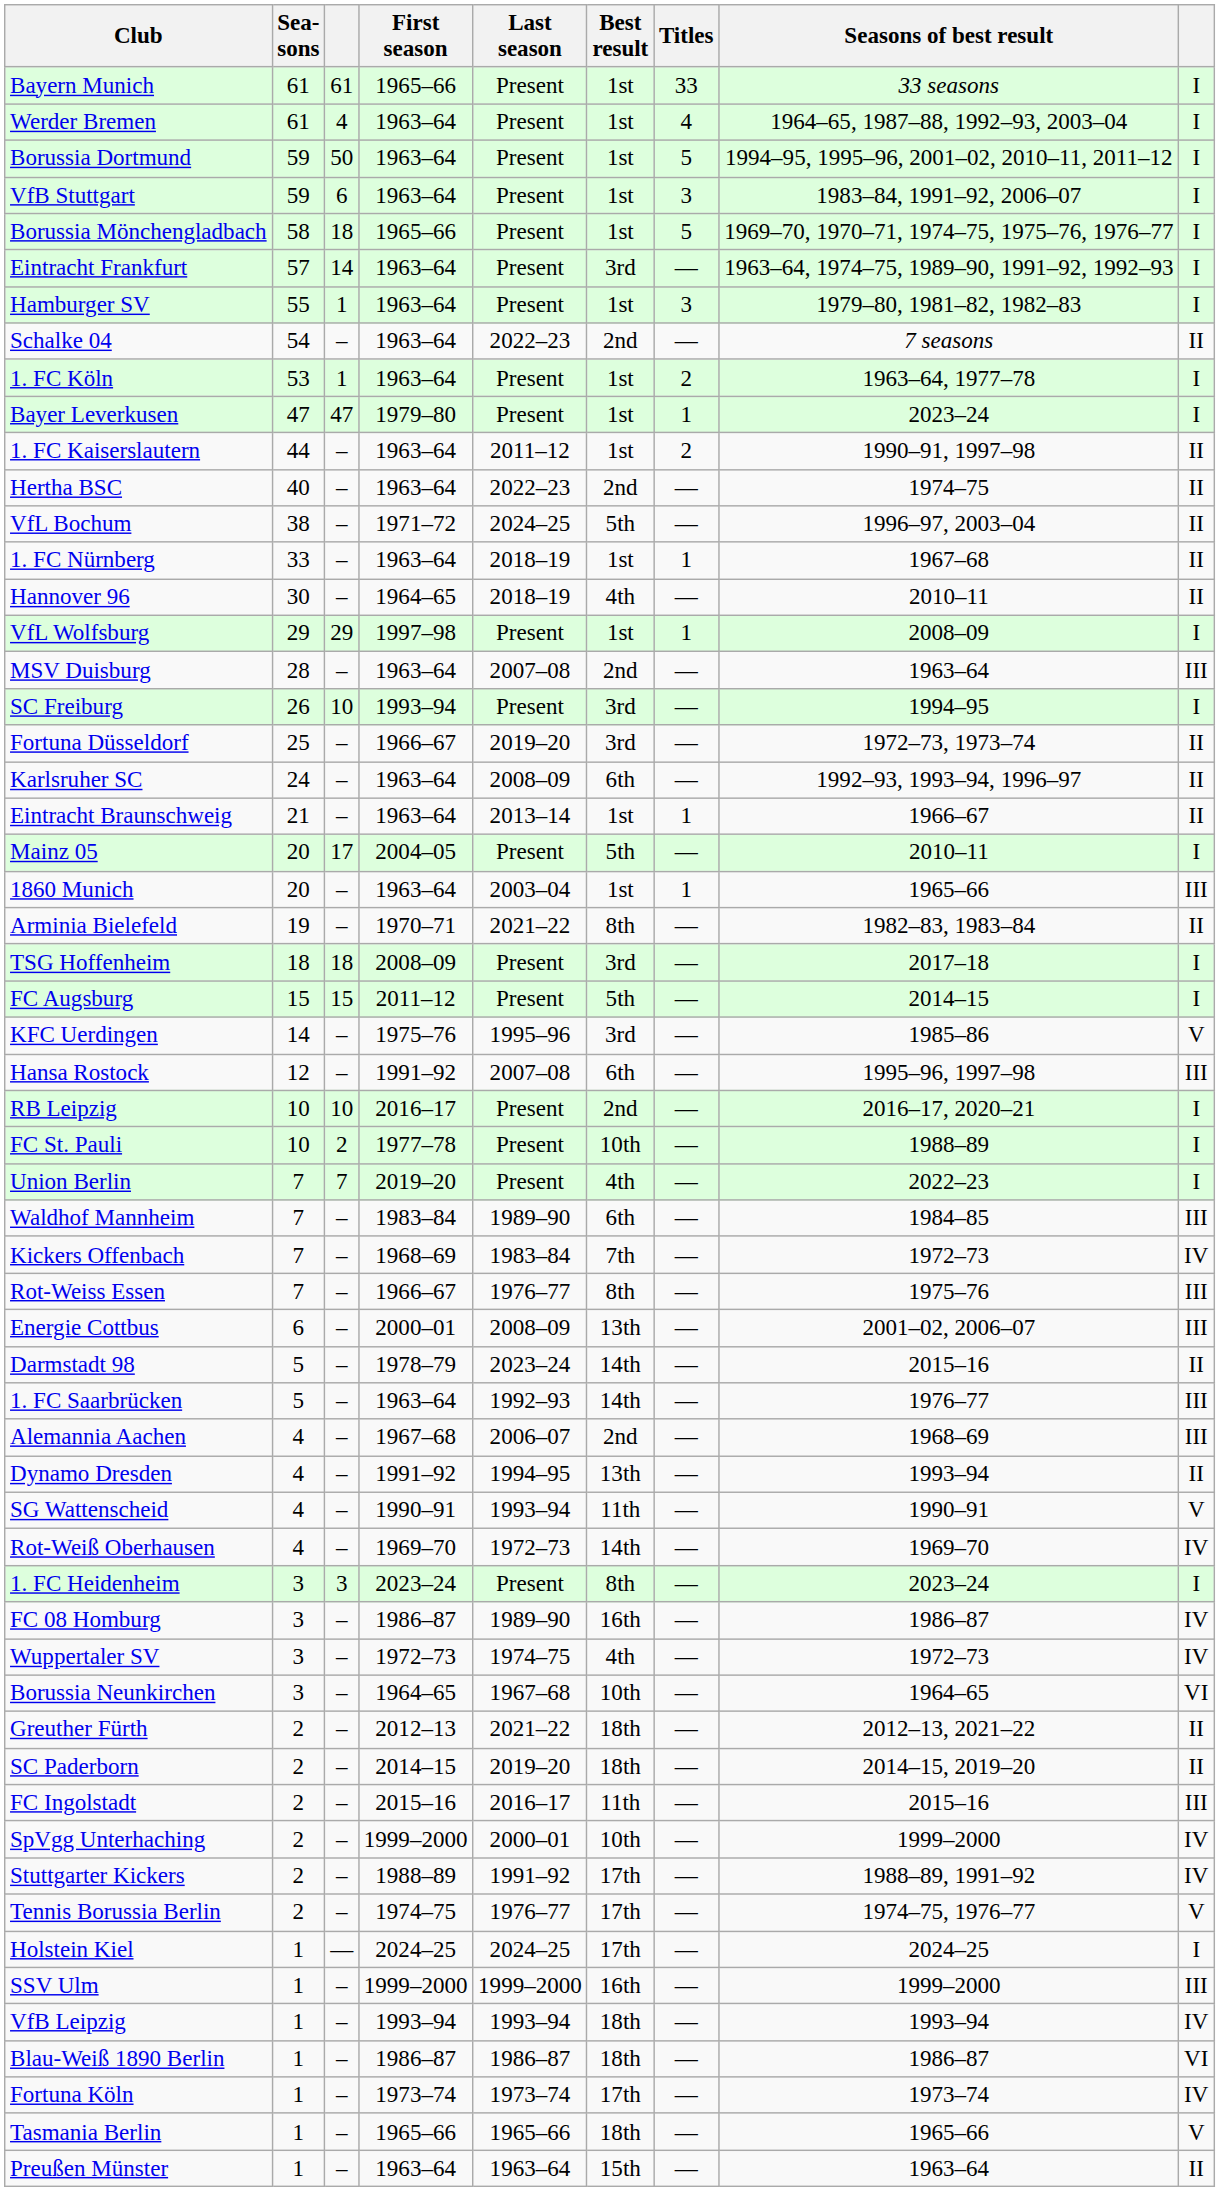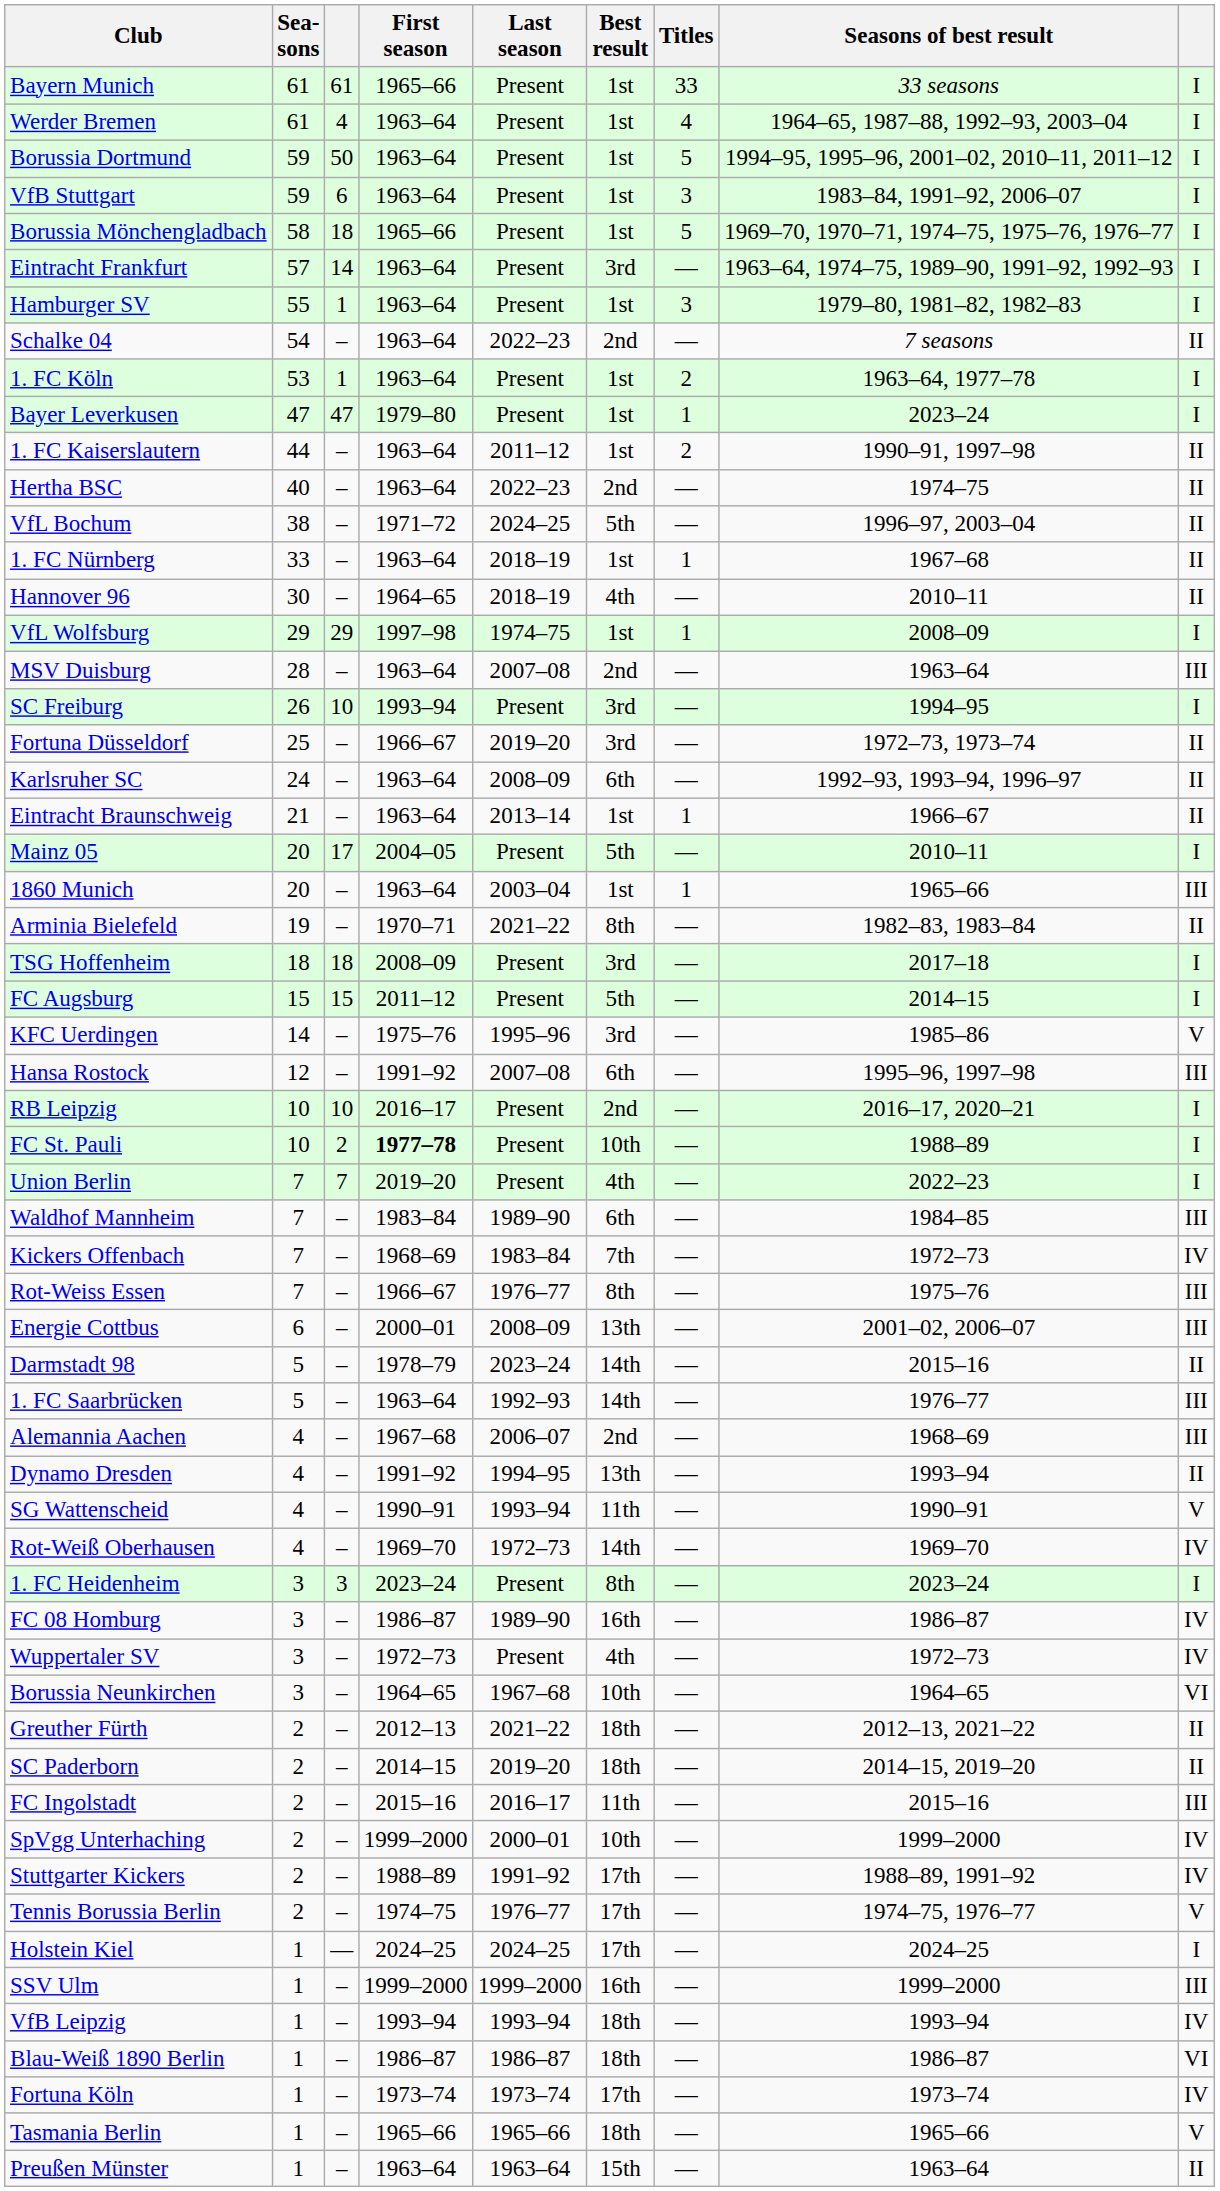 <table class="wikitable sortable nowrap" style="text-align: center;">
 <tr>
 <th>Club</th>
 <th>Sea-<br>sons</th>
 <th></th>
 <th>First<br>season</th>
 <th>Last<br>season</th>
 <th>Best<br>result</th>
 <th>Titles</th>
 <th>Seasons of best result</th>
 <th></th>
 </tr>
 <tr style="background:#DDFFDD">
 <td align="left"><a href='#'>Bayern Munich</a></td>
 <td>61</td>
 <td>61</td>
 <td>1965–66</td>
 <td>Present</td>
 <td>1st</td>
 <td>33</td>
 <td><em>33 seasons</em></td>
 <td>I</td>
 </tr>
 <tr style="background:#DDFFDD">
 <td align="left"><a href='#'>Werder Bremen</a></td>
 <td>61</td>
 <td>4</td>
 <td>1963–64</td>
 <td>Present</td>
 <td>1st</td>
 <td>4</td>
 <td>1964–65, 1987–88, 1992–93, 2003–04</td>
 <td>I</td>
 </tr>
 <tr style="background:#DDFFDD">
 <td align="left"><a href='#'>Borussia Dortmund</a></td>
 <td>59</td>
 <td>50</td>
 <td>1963–64</td>
 <td>Present</td>
 <td>1st</td>
 <td>5</td>
 <td>1994–95, 1995–96, 2001–02, 2010–11, 2011–12</td>
 <td>I</td>
 </tr>
 <tr style="background:#DDFFDD">
 <td align="left"><a href='#'>VfB Stuttgart</a></td>
 <td>59</td>
 <td>6</td>
 <td>1963–64</td>
 <td>Present</td>
 <td>1st</td>
 <td>3</td>
 <td>1983–84, 1991–92, 2006–07</td>
 <td>I</td>
 </tr>
 <tr style="background:#DDFFDD">
 <td align="left"><a href='#'>Borussia Mönchengladbach</a></td>
 <td>58</td>
 <td>18</td>
 <td>1965–66</td>
 <td>Present</td>
 <td>1st</td>
 <td>5</td>
 <td>1969–70, 1970–71, 1974–75, 1975–76, 1976–77</td>
 <td>I</td>
 </tr>
 <tr style="background:#DDFFDD">
 <td align="left"><a href='#'>Eintracht Frankfurt</a></td>
 <td>57</td>
 <td>14</td>
 <td>1963–64</td>
 <td>Present</td>
 <td>3rd</td>
 <td>—</td>
 <td>1963–64, 1974–75, 1989–90, 1991–92, 1992–93</td>
 <td>I</td>
 </tr>
 <tr style="background:#DDFFDD">
 <td align="left"><a href='#'>Hamburger SV</a></td>
 <td>55</td>
 <td>1</td>
 <td>1963–64</td>
 <td>Present</td>
 <td>1st</td>
 <td>3</td>
 <td>1979–80, 1981–82, 1982–83</td>
 <td>I</td>
 </tr>
 <tr>
 <td align="left"><a href='#'>Schalke 04</a></td>
 <td>54</td>
 <td>–</td>
 <td>1963–64</td>
 <td>2022–23</td>
 <td>2nd</td>
 <td>—</td>
 <td><em>7 seasons</em></td>
 <td>II</td>
 </tr>
 <tr style="background:#DDFFDD">
 <td align="left"><a href='#'>1. FC Köln</a></td>
 <td>53</td>
 <td>1</td>
 <td>1963–64</td>
 <td>Present</td>
 <td>1st</td>
 <td>2</td>
 <td>1963–64, 1977–78</td>
 <td>I</td>
 </tr>
 <tr style="background:#DDFFDD">
 <td align="left"><a href='#'>Bayer Leverkusen</a></td>
 <td>47</td>
 <td>47</td>
 <td>1979–80</td>
 <td>Present</td>
 <td>1st</td>
 <td>1</td>
 <td>2023–24</td>
 <td>I</td>
 </tr>
 <tr>
 <td align="left"><a href='#'>1. FC Kaiserslautern</a></td>
 <td>44</td>
 <td>–</td>
 <td>1963–64</td>
 <td>2011–12</td>
 <td>1st</td>
 <td>2</td>
 <td>1990–91, 1997–98</td>
 <td>II</td>
 </tr>
 <tr>
 <td align="left"><a href='#'>Hertha BSC</a></td>
 <td>40</td>
 <td>–</td>
 <td>1963–64</td>
 <td>2022–23</td>
 <td>2nd</td>
 <td>—</td>
 <td>1974–75</td>
 <td>II</td>
 </tr>
 <tr>
 <td align="left"><a href='#'>VfL Bochum</a></td>
 <td>38</td>
 <td>–</td>
 <td>1971–72</td>
 <td>2024–25</td>
 <td>5th</td>
 <td>—</td>
 <td>1996–97, 2003–04</td>
 <td>II</td>
 </tr>
 <tr>
 <td align="left"><a href='#'>1. FC Nürnberg</a></td>
 <td>33</td>
 <td>–</td>
 <td>1963–64</td>
 <td>2018–19</td>
 <td>1st</td>
 <td>1</td>
 <td>1967–68</td>
 <td>II</td>
 </tr>
 <tr>
 <td align="left"><a href='#'>Hannover 96</a></td>
 <td>30</td>
 <td>–</td>
 <td>1964–65</td>
 <td>2018–19</td>
 <td>4th</td>
 <td>—</td>
 <td>2010–11</td>
 <td>II</td>
 </tr>
 <tr style="background:#DDFFDD">
 <td align="left"><a href='#'>VfL Wolfsburg</a></td>
 <td>29</td>
 <td>29</td>
 <td>1997–98</td>
-<td>Present</td>
+<td>1974–75</td>
 <td>1st</td>
 <td>1</td>
 <td>2008–09</td>
 <td>I</td>
 </tr>
 <tr>
 <td align="left"><a href='#'>MSV Duisburg</a></td>
 <td>28</td>
 <td>–</td>
 <td>1963–64</td>
 <td>2007–08</td>
 <td>2nd</td>
 <td>—</td>
 <td>1963–64</td>
 <td>III</td>
 </tr>
 <tr style="background:#DDFFDD">
 <td align="left"><a href='#'>SC Freiburg</a></td>
 <td>26</td>
 <td>10</td>
 <td>1993–94</td>
 <td>Present</td>
 <td>3rd</td>
 <td>—</td>
 <td>1994–95</td>
 <td>I</td>
 </tr>
 <tr>
 <td align="left"><a href='#'>Fortuna Düsseldorf</a></td>
 <td>25</td>
 <td>–</td>
 <td>1966–67</td>
 <td>2019–20</td>
 <td>3rd</td>
 <td>—</td>
 <td>1972–73, 1973–74</td>
 <td>II</td>
 </tr>
 <tr>
 <td align="left"><a href='#'>Karlsruher SC</a></td>
 <td>24</td>
 <td>–</td>
 <td>1963–64</td>
 <td>2008–09</td>
 <td>6th</td>
 <td>—</td>
 <td>1992–93, 1993–94, 1996–97</td>
 <td>II</td>
 </tr>
 <tr>
 <td align="left"><a href='#'>Eintracht Braunschweig</a></td>
 <td>21</td>
 <td>–</td>
 <td>1963–64</td>
 <td>2013–14</td>
 <td>1st</td>
 <td>1</td>
 <td>1966–67</td>
 <td>II</td>
 </tr>
 <tr style="background:#DDFFDD">
 <td align="left"><a href='#'>Mainz 05</a></td>
 <td>20</td>
 <td>17</td>
 <td>2004–05</td>
 <td>Present</td>
 <td>5th</td>
 <td>—</td>
 <td>2010–11</td>
 <td>I</td>
 </tr>
 <tr>
 <td align="left"><a href='#'>1860 Munich</a></td>
 <td>20</td>
 <td>–</td>
 <td>1963–64</td>
 <td>2003–04</td>
 <td>1st</td>
 <td>1</td>
 <td>1965–66</td>
 <td>III</td>
 </tr>
 <tr>
 <td align="left"><a href='#'>Arminia Bielefeld</a></td>
 <td>19</td>
 <td>–</td>
 <td>1970–71</td>
 <td>2021–22</td>
 <td>8th</td>
 <td>—</td>
 <td>1982–83, 1983–84</td>
 <td>II</td>
 </tr>
 <tr style="background:#DDFFDD">
 <td align="left"><a href='#'>TSG Hoffenheim</a></td>
 <td>18</td>
 <td>18</td>
 <td>2008–09</td>
 <td>Present</td>
 <td>3rd</td>
 <td>—</td>
 <td>2017–18</td>
 <td>I</td>
 </tr>
 <tr style="background:#DDFFDD">
 <td align="left"><a href='#'>FC Augsburg</a></td>
 <td>15</td>
 <td>15</td>
 <td>2011–12</td>
 <td>Present</td>
 <td>5th</td>
 <td>—</td>
 <td>2014–15</td>
 <td>I</td>
 </tr>
 <tr>
 <td align="left"><a href='#'>KFC Uerdingen</a></td>
 <td>14</td>
 <td>–</td>
 <td>1975–76</td>
 <td>1995–96</td>
 <td>3rd</td>
 <td>—</td>
 <td>1985–86</td>
 <td>V</td>
 </tr>
 <tr>
 <td align="left"><a href='#'>Hansa Rostock</a></td>
 <td>12</td>
 <td>–</td>
 <td>1991–92</td>
 <td>2007–08</td>
 <td>6th</td>
 <td>—</td>
 <td>1995–96, 1997–98</td>
 <td>III</td>
 </tr>
 <tr style="background:#DDFFDD">
 <td align="left"><a href='#'>RB Leipzig</a></td>
 <td>10</td>
 <td>10</td>
 <td>2016–17</td>
 <td>Present</td>
 <td>2nd</td>
 <td>—</td>
 <td>2016–17, 2020–21</td>
 <td>I</td>
 </tr>
 <tr style="background:#DDFFDD">
 <td align="left"><a href='#'>FC St. Pauli</a></td>
 <td>10</td>
 <td>2</td>
-<td>1977–78</td>
+<td><strong>1977–78</strong></td>
 <td>Present</td>
 <td>10th</td>
 <td>—</td>
 <td>1988–89</td>
 <td>I</td>
 </tr>
 <tr style="background:#DDFFDD">
 <td align="left"><a href='#'>Union Berlin</a></td>
 <td>7</td>
 <td>7</td>
 <td>2019–20</td>
 <td>Present</td>
 <td>4th</td>
 <td>—</td>
 <td>2022–23</td>
 <td>I</td>
 </tr>
 <tr>
 <td align="left"><a href='#'>Waldhof Mannheim</a></td>
 <td>7</td>
 <td>–</td>
 <td>1983–84</td>
 <td>1989–90</td>
 <td>6th</td>
 <td>—</td>
 <td>1984–85</td>
 <td>III</td>
 </tr>
 <tr>
 <td align="left"><a href='#'>Kickers Offenbach</a></td>
 <td>7</td>
 <td>–</td>
 <td>1968–69</td>
 <td>1983–84</td>
 <td>7th</td>
 <td>—</td>
 <td>1972–73</td>
 <td>IV</td>
 </tr>
 <tr>
 <td align="left"><a href='#'>Rot-Weiss Essen</a></td>
 <td>7</td>
 <td>–</td>
 <td>1966–67</td>
 <td>1976–77</td>
 <td>8th</td>
 <td>—</td>
 <td>1975–76</td>
 <td>III</td>
 </tr>
 <tr>
 <td align="left"><a href='#'>Energie Cottbus</a></td>
 <td>6</td>
 <td>–</td>
 <td>2000–01</td>
 <td>2008–09</td>
 <td>13th</td>
 <td>—</td>
 <td>2001–02, 2006–07</td>
 <td>III</td>
 </tr>
 <tr>
 <td align="left"><a href='#'>Darmstadt 98</a></td>
 <td>5</td>
 <td>–</td>
 <td>1978–79</td>
 <td>2023–24</td>
 <td>14th</td>
 <td>—</td>
 <td>2015–16</td>
 <td>II</td>
 </tr>
 <tr>
 <td align="left"><a href='#'>1. FC Saarbrücken</a></td>
 <td>5</td>
 <td>–</td>
 <td>1963–64</td>
 <td>1992–93</td>
 <td>14th</td>
 <td>—</td>
 <td>1976–77</td>
 <td>III</td>
 </tr>
 <tr>
 <td align="left"><a href='#'>Alemannia Aachen</a></td>
 <td>4</td>
 <td>–</td>
 <td>1967–68</td>
 <td>2006–07</td>
 <td>2nd</td>
 <td>—</td>
 <td>1968–69</td>
 <td>III</td>
 </tr>
 <tr>
 <td align="left"><a href='#'>Dynamo Dresden</a></td>
 <td>4</td>
 <td>–</td>
 <td>1991–92</td>
 <td>1994–95</td>
 <td>13th</td>
 <td>—</td>
 <td>1993–94</td>
 <td>II</td>
 </tr>
 <tr>
 <td align="left"><a href='#'>SG Wattenscheid</a></td>
 <td>4</td>
 <td>–</td>
 <td>1990–91</td>
 <td>1993–94</td>
 <td>11th</td>
 <td>—</td>
 <td>1990–91</td>
 <td>V</td>
 </tr>
 <tr>
 <td align="left"><a href='#'>Rot-Weiß Oberhausen</a></td>
 <td>4</td>
 <td>–</td>
 <td>1969–70</td>
 <td>1972–73</td>
 <td>14th</td>
 <td>—</td>
 <td>1969–70</td>
 <td>IV</td>
 </tr>
 <tr style="background:#DDFFDD">
 <td align="left"><a href='#'>1. FC Heidenheim</a></td>
 <td>3</td>
 <td>3</td>
 <td>2023–24</td>
 <td>Present</td>
 <td>8th</td>
 <td>—</td>
 <td>2023–24</td>
 <td>I</td>
 </tr>
 <tr>
 <td align="left"><a href='#'>FC 08 Homburg</a></td>
 <td>3</td>
 <td>–</td>
 <td>1986–87</td>
 <td>1989–90</td>
 <td>16th</td>
 <td>—</td>
 <td>1986–87</td>
 <td>IV</td>
 </tr>
 <tr>
 <td align="left"><a href='#'>Wuppertaler SV</a></td>
 <td>3</td>
 <td>–</td>
 <td>1972–73</td>
-<td>1974–75</td>
+<td>Present</td>
 <td>4th</td>
 <td>—</td>
 <td>1972–73</td>
 <td>IV</td>
 </tr>
 <tr>
 <td align="left"><a href='#'>Borussia Neunkirchen</a></td>
 <td>3</td>
 <td>–</td>
 <td>1964–65</td>
 <td>1967–68</td>
 <td>10th</td>
 <td>—</td>
 <td>1964–65</td>
 <td>VI</td>
 </tr>
 <tr>
 <td align="left"><a href='#'>Greuther Fürth</a></td>
 <td>2</td>
 <td>–</td>
 <td>2012–13</td>
 <td>2021–22</td>
 <td>18th</td>
 <td>—</td>
 <td>2012–13, 2021–22</td>
 <td>II</td>
 </tr>
 <tr>
 <td align="left"><a href='#'>SC Paderborn</a></td>
 <td>2</td>
 <td>–</td>
 <td>2014–15</td>
 <td>2019–20</td>
 <td>18th</td>
 <td>—</td>
 <td>2014–15, 2019–20</td>
 <td>II</td>
 </tr>
 <tr>
 <td align="left"><a href='#'>FC Ingolstadt</a></td>
 <td>2</td>
 <td>–</td>
 <td>2015–16</td>
 <td>2016–17</td>
 <td>11th</td>
 <td>—</td>
 <td>2015–16</td>
 <td>III</td>
 </tr>
 <tr>
 <td align="left"><a href='#'>SpVgg Unterhaching</a></td>
 <td>2</td>
 <td>–</td>
 <td>1999–2000</td>
 <td>2000–01</td>
 <td>10th</td>
 <td>—</td>
 <td>1999–2000</td>
 <td>IV</td>
 </tr>
 <tr>
 <td align="left"><a href='#'>Stuttgarter Kickers</a></td>
 <td>2</td>
 <td>–</td>
 <td>1988–89</td>
 <td>1991–92</td>
 <td>17th</td>
 <td>—</td>
 <td>1988–89, 1991–92</td>
 <td>IV</td>
 </tr>
 <tr>
 <td align="left"><a href='#'>Tennis Borussia Berlin</a></td>
 <td>2</td>
 <td>–</td>
 <td>1974–75</td>
 <td>1976–77</td>
 <td>17th</td>
 <td>—</td>
 <td>1974–75, 1976–77</td>
 <td>V</td>
 </tr>
 <tr>
 <td align="left"><a href='#'>Holstein Kiel</a></td>
 <td>1</td>
 <td>—</td>
 <td>2024–25</td>
 <td>2024–25</td>
 <td>17th</td>
 <td>—</td>
 <td>2024–25</td>
 <td>I</td>
 </tr>
 <tr>
 <td align="left"><a href='#'>SSV Ulm</a></td>
 <td>1</td>
 <td>–</td>
 <td>1999–2000</td>
 <td>1999–2000</td>
 <td>16th</td>
 <td>—</td>
 <td>1999–2000</td>
 <td>III</td>
 </tr>
 <tr>
 <td align="left"><a href='#'>VfB Leipzig</a></td>
 <td>1</td>
 <td>–</td>
 <td>1993–94</td>
 <td>1993–94</td>
 <td>18th</td>
 <td>—</td>
 <td>1993–94</td>
 <td>IV</td>
 </tr>
 <tr>
 <td align="left"><a href='#'>Blau-Weiß 1890 Berlin</a></td>
 <td>1</td>
 <td>–</td>
 <td>1986–87</td>
 <td>1986–87</td>
 <td>18th</td>
 <td>—</td>
 <td>1986–87</td>
 <td>VI</td>
 </tr>
 <tr>
 <td align="left"><a href='#'>Fortuna Köln</a></td>
 <td>1</td>
 <td>–</td>
 <td>1973–74</td>
 <td>1973–74</td>
 <td>17th</td>
 <td>—</td>
 <td>1973–74</td>
 <td>IV</td>
 </tr>
 <tr>
 <td align="left"><a href='#'>Tasmania Berlin</a></td>
 <td>1</td>
 <td>–</td>
 <td>1965–66</td>
 <td>1965–66</td>
 <td>18th</td>
 <td>—</td>
 <td>1965–66</td>
 <td>V</td>
 </tr>
 <tr>
 <td align="left"><a href='#'>Preußen Münster</a></td>
 <td>1</td>
 <td>–</td>
 <td>1963–64</td>
 <td>1963–64</td>
 <td>15th</td>
 <td>—</td>
 <td>1963–64</td>
 <td>II</td>
 </tr>
 </table>
